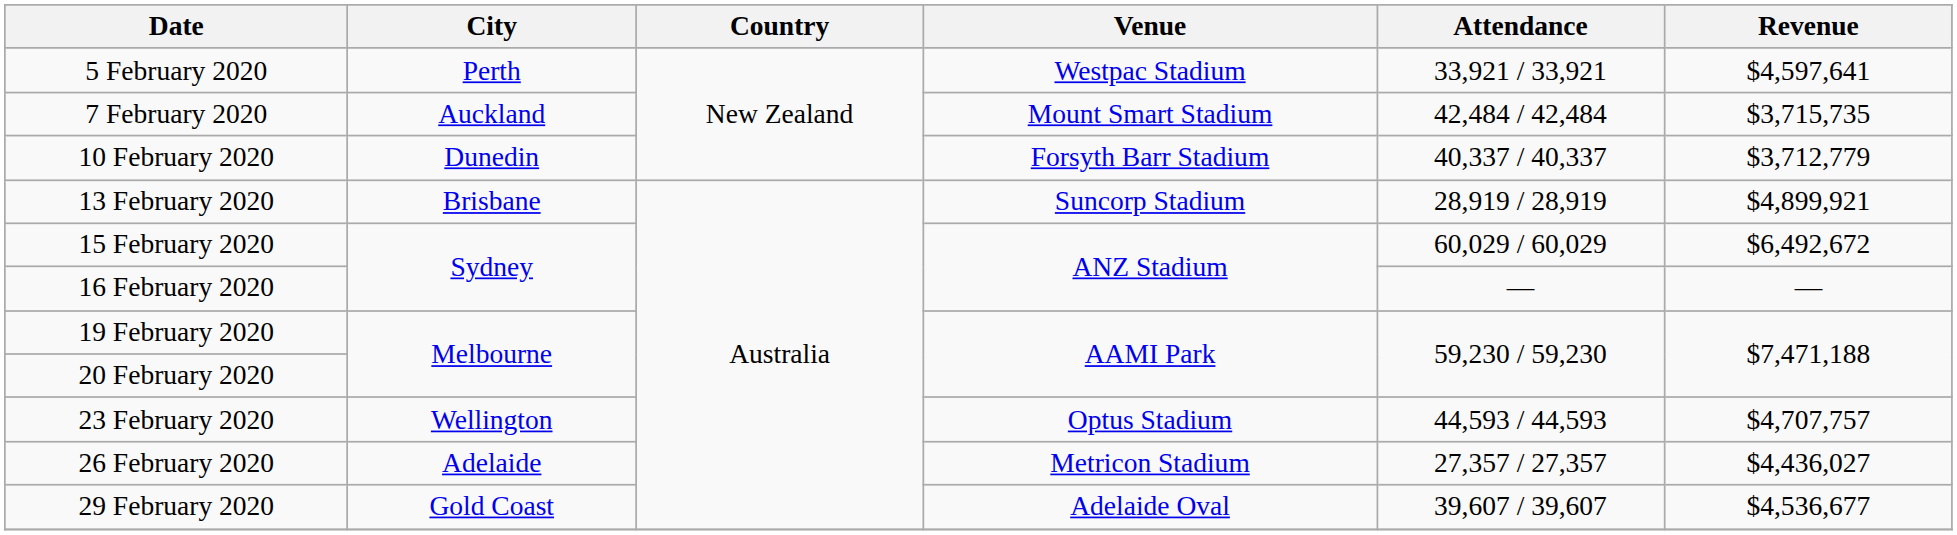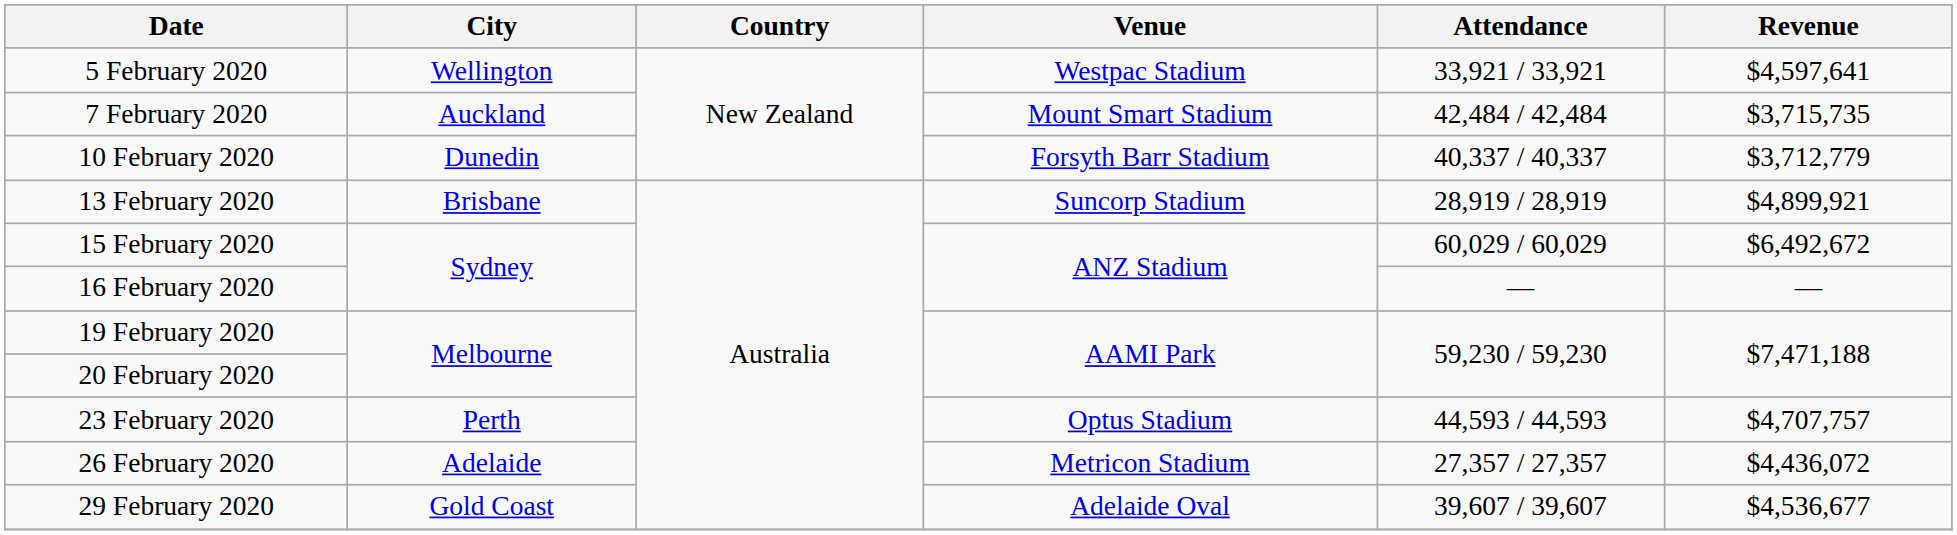 <table class="wikitable plainrowheaders" style="text-align:center;">
 <tr>
 <th scope="col" style="width:12em;">Date</th>
 <th scope="col" style="width:10em;">City</th>
 <th scope="col" style="width:10em;">Country</th>
 <th scope="col" style="width:16em;">Venue</th>
 <th scope="col" style="width:10em;">Attendance</th>
 <th scope="col" style="width:10em;">Revenue</th>
 </tr>
 <tr>
 <td>5 February 2020</td>
-<td><a href='#'>Perth</a></td>
+<td><a href='#'>Wellington</a></td>
 <td rowspan="3">New Zealand</td>
 <td><a href='#'>Westpac Stadium</a></td>
 <td>33,921 / 33,921</td>
 <td>$4,597,641</td>
 </tr>
 <tr>
 <td>7 February 2020</td>
 <td><a href='#'>Auckland</a></td>
 <td><a href='#'>Mount Smart Stadium</a></td>
 <td>42,484 / 42,484</td>
 <td>$3,715,735</td>
 </tr>
 <tr>
 <td>10 February 2020</td>
 <td><a href='#'>Dunedin</a></td>
 <td><a href='#'>Forsyth Barr Stadium</a></td>
 <td>40,337 / 40,337</td>
 <td>$3,712,779</td>
 </tr>
 <tr>
 <td>13 February 2020</td>
 <td><a href='#'>Brisbane</a></td>
 <td rowspan="8">Australia</td>
 <td><a href='#'>Suncorp Stadium</a></td>
 <td>28,919 / 28,919</td>
 <td>$4,899,921</td>
 </tr>
 <tr>
 <td>15 February 2020</td>
 <td rowspan="2"><a href='#'>Sydney</a></td>
 <td rowspan="2"><a href='#'>ANZ Stadium</a></td>
 <td>60,029 / 60,029</td>
 <td>$6,492,672</td>
 </tr>
 <tr>
 <td>16 February 2020</td>
 <td>—</td>
 <td>—</td>
 </tr>
 <tr>
 <td>19 February 2020</td>
 <td rowspan="2"><a href='#'>Melbourne</a></td>
 <td rowspan="2"><a href='#'>AAMI Park</a></td>
 <td rowspan="2">59,230 / 59,230</td>
 <td rowspan="2">$7,471,188</td>
 </tr>
 <tr>
 <td>20 February 2020</td>
 </tr>
 <tr>
 <td>23 February 2020</td>
-<td><a href='#'>Wellington</a></td>
+<td><a href='#'>Perth</a></td>
 <td><a href='#'>Optus Stadium</a></td>
 <td>44,593 / 44,593</td>
 <td>$4,707,757</td>
 </tr>
 <tr>
 <td>26 February 2020</td>
 <td><a href='#'>Adelaide</a></td>
 <td><a href='#'>Metricon Stadium</a></td>
 <td>27,357 / 27,357</td>
-<td>$4,436,027</td>
+<td>$4,436,072</td>
 </tr>
 <tr>
 <td>29 February 2020</td>
 <td><a href='#'>Gold Coast</a></td>
 <td><a href='#'>Adelaide Oval</a></td>
 <td>39,607 / 39,607</td>
 <td>$4,536,677</td>
 </tr>
 <tr>
 </tr>
 </table>
